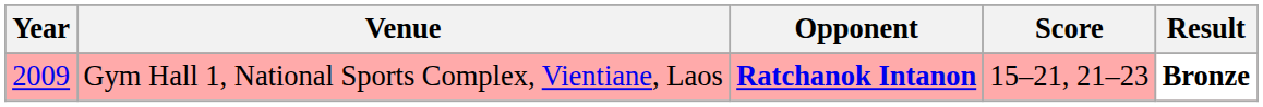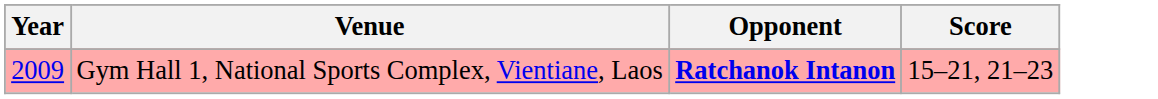 <table class="sortable wikitable" style="font-size: 90%;">
 <tr>
 <th>Year</th>
 <th>Venue</th>
 <th>Opponent</th>
 <th>Score</th>
-<th>Result</th>
 </tr>
 <tr style="background:#FFAAAA">
 <td align="center"><a href='#'>2009</a></td>
 <td align="left">Gym Hall 1, National Sports Complex, <a href='#'>Vientiane</a>, Laos</td>
 <td align="left"><strong> <a href='#'>Ratchanok Intanon</a></strong></td>
 <td align="left">15–21, 21–23</td>
-<td style="text-align:left; background:white"> <strong>Bronze</strong></td>
 </tr>
 </table>
